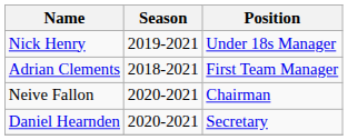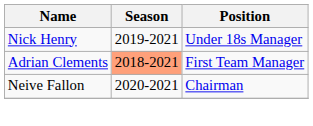 <table class="wikitable">
 <tr>
 <th>Name</th>
 <th>Season</th>
 <th>Position</th>
 </tr>
 <tr>
 <td> <a href='#'>Nick Henry</a></td>
 <td>2019-2021</td>
 <td><a href='#'>Under 18s Manager</a></td>
 </tr>
 <tr>
 <td> <a href='#'>Adrian Clements</a></td>
-<td>2018-2021</td>
+<td style="background: lightsalmon;">2018-2021</td>
 <td><a href='#'>First Team Manager</a></td>
 </tr>
 <tr>
 <td> Neive Fallon</td>
 <td>2020-2021</td>
 <td><a href='#'>Chairman</a></td>
 </tr>
 <tr>
-<td> <a href='#'>Daniel Hearnden</a></td>
-<td>2020-2021</td>
-<td><a href='#'>Secretary</a></td>
-</tr>
-<tr>
 </tr>
 </table>
